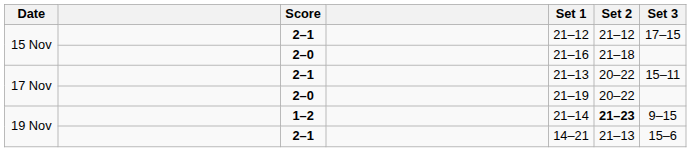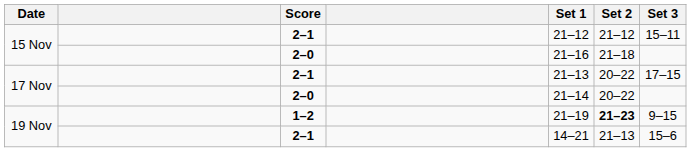 <table class="wikitable" style="text-align: center;">
 <tr>
 <th width="60">Date</th>
 <th align="right" width="270"></th>
 <th width="50">Score</th>
 <th align="left" width="270"></th>
 <th width="50">Set 1</th>
 <th width="50">Set 2</th>
 <th width="50">Set 3</th>
 </tr>
 <tr>
 <td rowspan=2>15 Nov</td>
 <td align=left><strong></strong></td>
 <td align=center><strong>2–1</strong></td>
 <td align=left></td>
 <td>21–12</td>
 <td>21–12</td>
-<td>17–15</td>
+<td>15–11</td>
 </tr>
 <tr>
 <td align=left><strong></strong></td>
 <td align=center><strong>2–0</strong></td>
 <td align=left></td>
 <td>21–16</td>
 <td>21–18</td>
 <td></td>
 </tr>
 <tr>
 <td rowspan=2>17 Nov</td>
 <td align=left><strong></strong></td>
 <td align=center><strong>2–1</strong></td>
 <td align=left></td>
 <td>21–13</td>
 <td>20–22</td>
-<td>15–11</td>
+<td>17–15</td>
 </tr>
 <tr>
 <td align=left><strong></strong></td>
 <td align=center><strong>2–0</strong></td>
 <td align=left></td>
-<td>21–19</td>
+<td>21–14</td>
 <td>20–22</td>
 <td></td>
 </tr>
 <tr>
 <td rowspan=2>19 Nov</td>
 <td align=left></td>
 <td align=center><strong>1–2</strong></td>
 <td align=left><strong></strong></td>
-<td>21–14</td>
+<td>21–19</td>
 <td><strong>21–23</strong></td>
 <td>9–15</td>
 </tr>
 <tr>
 <td align=left><strong></strong></td>
 <td align=center><strong>2–1</strong></td>
 <td align=left></td>
 <td>14–21</td>
 <td>21–13</td>
 <td>15–6</td>
 </tr>
 </table>
